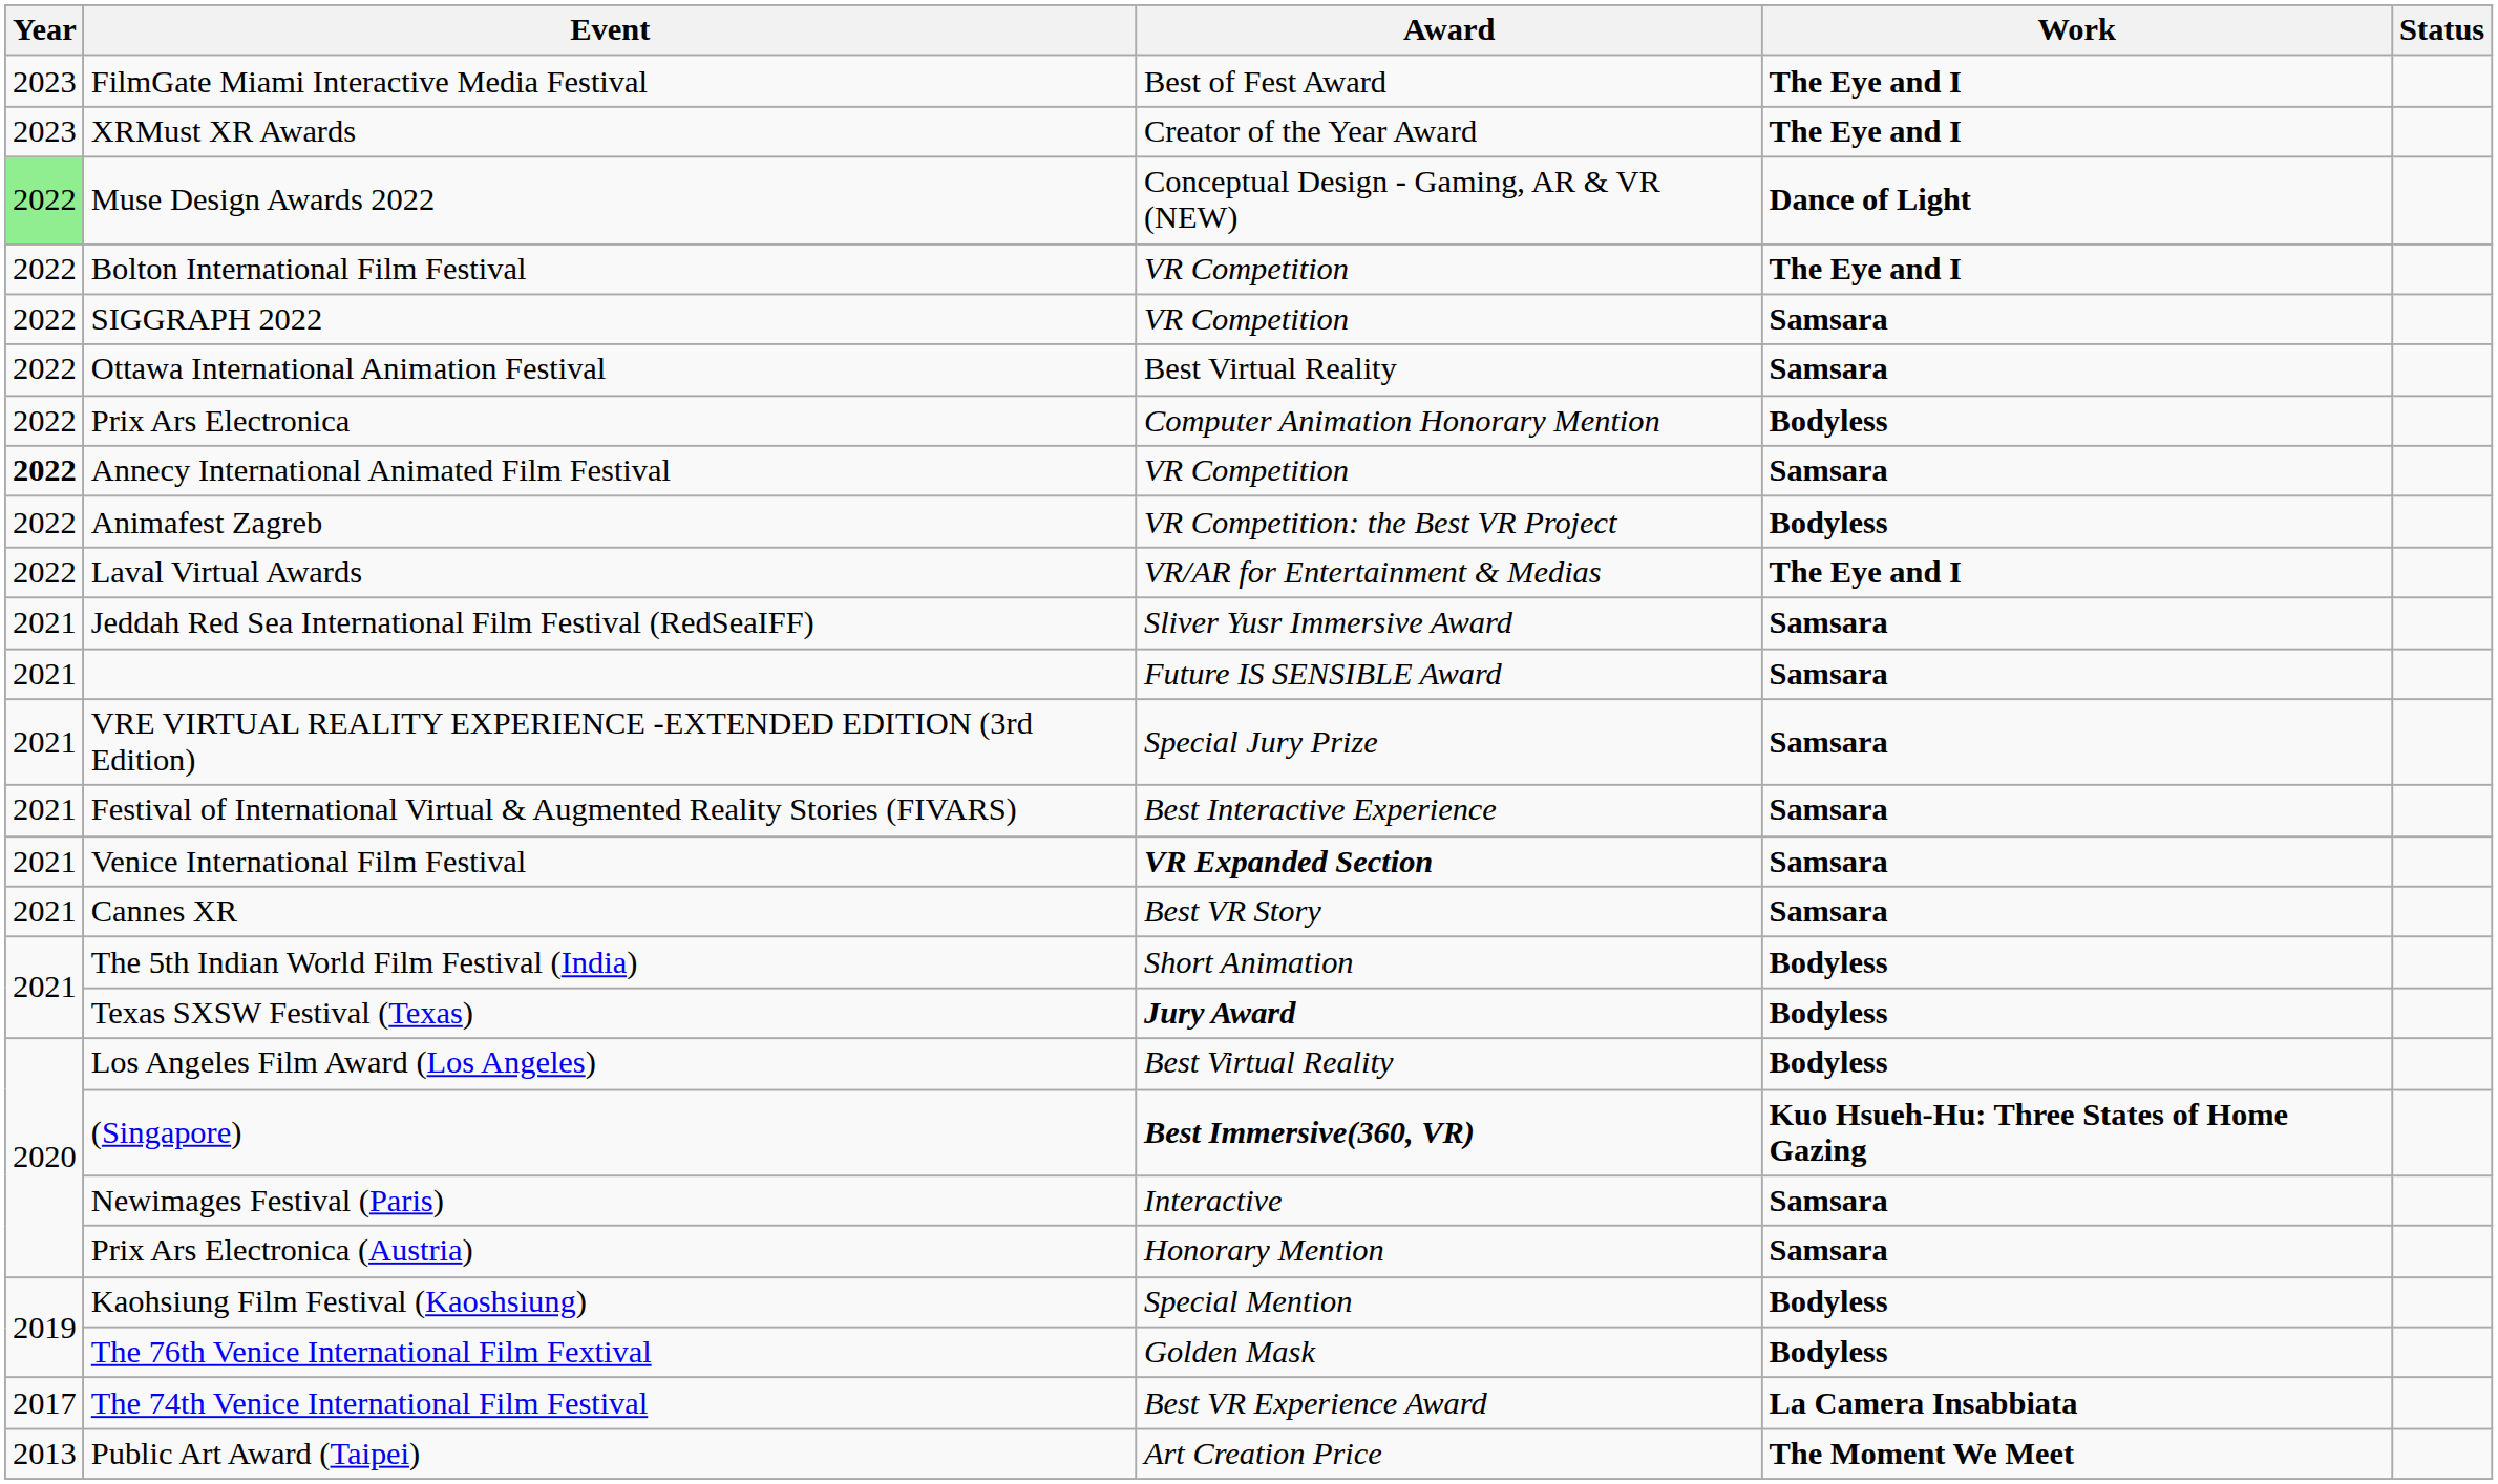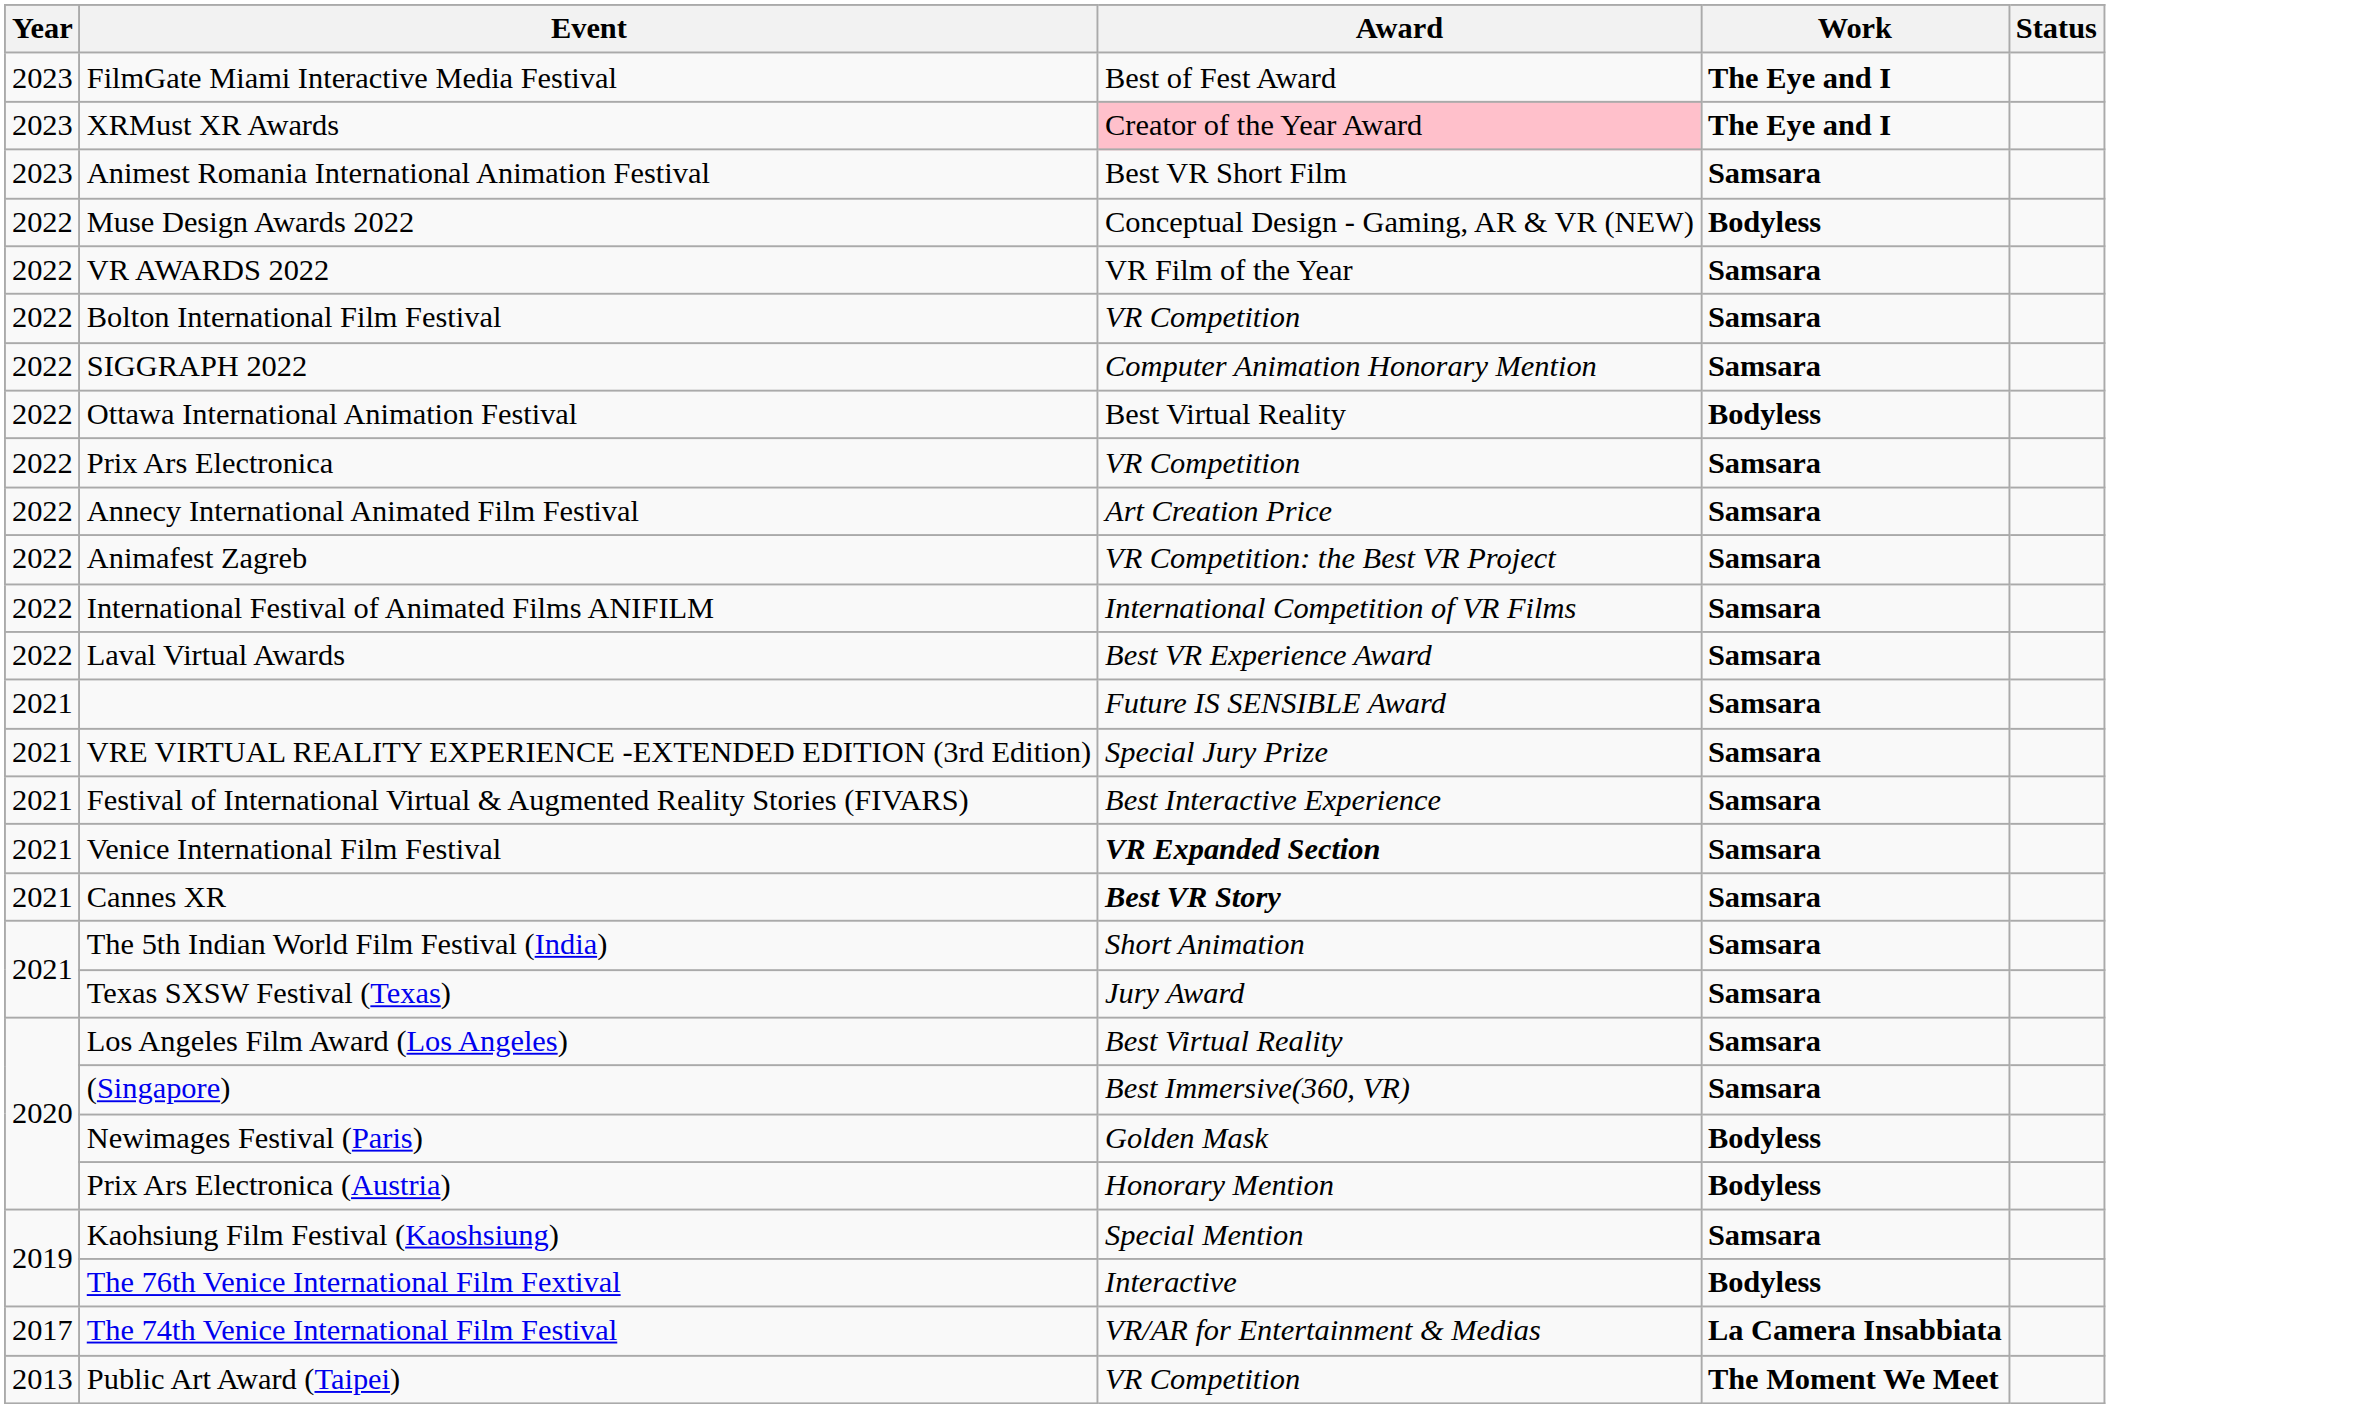 <table class="wikitable">
 <tr>
 <th>Year</th>
 <th>Event</th>
 <th>Award</th>
 <th>Work</th>
 <th>Status</th>
 </tr>
 <tr>
 <td>2023</td>
 <td>FilmGate Miami Interactive Media Festival</td>
 <td>Best of Fest Award</td>
 <td><strong>The Eye and I</strong></td>
 <td></td>
 </tr>
 <tr>
 <td>2023</td>
 <td>XRMust XR Awards</td>
-<td>Creator of the Year Award</td>
+<td style="background: pink;">Creator of the Year Award</td>
 <td><strong>The Eye and I</strong></td>
 <td></td>
 </tr>
 <tr>
-<td style="background: lightgreen;">2022</td>
+<td>2023</td>
+<td>Animest Romania International Animation Festival</td>
+<td>Best VR Short Film</td>
+<td><strong>Samsara</strong></td>
+<td></td>
+</tr>
+<tr>
+<td>2022</td>
 <td>Muse Design Awards 2022</td>
 <td>Conceptual Design - Gaming, AR & VR (NEW)</td>
-<td><strong>Dance of Light</strong></td>
+<td><strong>Bodyless</strong></td>
+<td></td>
+</tr>
+<tr>
+<td>2022</td>
+<td>VR AWARDS 2022</td>
+<td>VR Film of the Year</td>
+<td><strong>Samsara</strong></td>
 <td></td>
 </tr>
 <tr>
 <td>2022</td>
 <td>Bolton International Film Festival</td>
 <td><em>VR Competition</em></td>
-<td><strong>The Eye and I</strong></td>
+<td><strong>Samsara</strong></td>
 <td></td>
 </tr>
 <tr>
 <td>2022</td>
 <td>SIGGRAPH 2022</td>
-<td><em>VR Competition</em></td>
+<td><em>Computer Animation Honorary Mention</em></td>
 <td><strong>Samsara</strong></td>
 <td></td>
 </tr>
 <tr>
 <td>2022</td>
 <td>Ottawa International Animation Festival</td>
 <td>Best Virtual Reality</td>
+<td><strong>Bodyless</strong></td>
+<td></td>
+</tr>
+<tr>
+<td>2022</td>
+<td>Prix Ars Electronica</td>
+<td><em>VR Competition</em></td>
 <td><strong>Samsara</strong></td>
 <td></td>
 </tr>
 <tr>
 <td>2022</td>
-<td>Prix Ars Electronica</td>
-<td><em>Computer Animation Honorary Mention</em></td>
-<td><strong>Bodyless</strong></td>
-<td></td>
-</tr>
-<tr>
-<td><strong>2022</strong></td>
 <td>Annecy International Animated Film Festival</td>
-<td><em>VR Competition</em></td>
+<td><em>Art Creation Price</em></td>
 <td><strong>Samsara</strong></td>
 <td></td>
 </tr>
 <tr>
 <td>2022</td>
 <td>Animafest Zagreb</td>
 <td><em>VR Competition: the Best VR Project</em></td>
-<td><strong>Bodyless</strong></td>
+<td><strong>Samsara</strong></td>
+<td></td>
+</tr>
+<tr>
+<td>2022</td>
+<td>International Festival of Animated Films ANIFILM</td>
+<td><em>International Competition of VR Films</em></td>
+<td><strong>Samsara</strong></td>
 <td></td>
 </tr>
 <tr>
 <td>2022</td>
 <td>Laval Virtual Awards</td>
-<td><em>VR/AR for Entertainment & Medias</em></td>
-<td><strong>The Eye and I</strong></td>
-<td></td>
-</tr>
-<tr>
-<td>2021</td>
-<td>Jeddah Red Sea International Film Festival (RedSeaIFF)</td>
-<td><em>Sliver Yusr Immersive Award</em></td>
+<td><em>Best VR Experience Award</em></td>
 <td><strong>Samsara</strong></td>
 <td></td>
 </tr>
 <tr>
 <td>2021</td>
 <td></td>
 <td><em>Future IS SENSIBLE Award</em></td>
 <td><strong>Samsara</strong></td>
 <td></td>
 </tr>
 <tr>
 <td>2021</td>
 <td>VRE VIRTUAL REALITY EXPERIENCE -EXTENDED EDITION (3rd Edition)</td>
 <td><em>Special Jury Prize</em></td>
 <td><strong>Samsara</strong></td>
 <td></td>
 </tr>
 <tr>
 <td>2021</td>
 <td>Festival of International Virtual & Augmented Reality Stories (FIVARS)</td>
 <td><em>Best Interactive Experience</em></td>
 <td><strong>Samsara</strong></td>
 <td></td>
 </tr>
 <tr>
 <td>2021</td>
 <td>Venice International Film Festival</td>
 <td><strong><em>VR</em> <em>Expanded Section</em></strong></td>
 <td><strong>Samsara</strong></td>
 <td></td>
 </tr>
 <tr>
 <td>2021</td>
 <td>Cannes XR</td>
-<td><em>Best VR Story</em></td>
+<td><strong><em>Best VR Story</em></strong></td>
 <td><strong>Samsara</strong></td>
 <td></td>
 </tr>
 <tr>
 <td rowspan="2">2021</td>
 <td>The 5th Indian World Film Festival (<a href='#'>India</a>)</td>
 <td><em>Short Animation</em></td>
-<td><strong>Bodyless</strong></td>
+<td><strong>Samsara</strong></td>
 <td></td>
 </tr>
 <tr>
 <td>Texas SXSW Festival (<a href='#'>Texas</a>)</td>
-<td><strong><em>Jury Award</em></strong></td>
-<td><strong>Bodyless</strong></td>
+<td><em>Jury Award</em></td>
+<td><strong>Samsara</strong></td>
 <td></td>
 </tr>
 <tr>
 <td rowspan="4">2020</td>
 <td>Los Angeles Film Award (<a href='#'>Los Angeles</a>)</td>
 <td><em>Best Virtual Reality</em></td>
-<td><strong>Bodyless</strong></td>
+<td><strong>Samsara</strong></td>
 <td></td>
 </tr>
 <tr>
 <td> (<a href='#'>Singapore</a>)</td>
-<td><strong><em>Best Immersive(360, VR)</em></strong></td>
-<td><strong>Kuo Hsueh-Hu: Three States of Home Gazing</strong></td>
+<td><em>Best Immersive(360, VR)</em></td>
+<td><strong>Samsara</strong></td>
 <td></td>
 </tr>
 <tr>
 <td>Newimages Festival (<a href='#'>Paris</a>)</td>
-<td><em>Interactive</em></td>
-<td><strong>Samsara</strong></td>
+<td><em>Golden Mask</em><em></em></td>
+<td><strong>Bodyless</strong></td>
 <td></td>
 </tr>
 <tr>
 <td>Prix Ars Electronica (<a href='#'>Austria</a>)</td>
 <td><em>Honorary Mention</em></td>
-<td><strong>Samsara</strong></td>
+<td><strong>Bodyless</strong></td>
 <td></td>
 </tr>
 <tr>
 <td rowspan="2">2019</td>
 <td>Kaohsiung Film Festival (<a href='#'>Kaoshsiung</a>)</td>
 <td><em>Special Mention</em></td>
-<td><strong>Bodyless</strong></td>
+<td><strong>Samsara</strong></td>
 <td></td>
 </tr>
 <tr>
 <td><a href='#'>The 76th Venice International Film Fextival</a></td>
-<td><em>Golden Mask</em><em></em></td>
+<td><em>Interactive</em></td>
 <td><strong>Bodyless</strong></td>
 <td></td>
 </tr>
 <tr>
 <td>2017</td>
 <td><a href='#'>The 74th Venice International Film Festival</a></td>
-<td><em>Best VR Experience Award</em></td>
+<td><em>VR/AR for Entertainment & Medias</em></td>
 <td><strong>La Camera Insabbiata</strong></td>
 <td></td>
 </tr>
 <tr>
 <td>2013</td>
 <td>Public Art Award (<a href='#'>Taipei</a>)</td>
-<td><em>Art Creation Price</em></td>
+<td><em>VR Competition</em></td>
 <td><strong>The Moment We Meet</strong></td>
 <td></td>
 </tr>
 </table>
